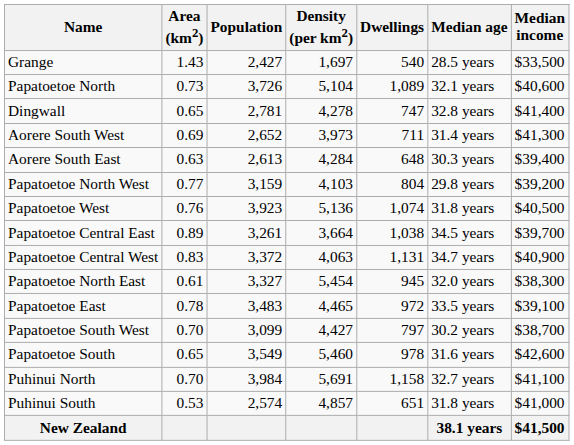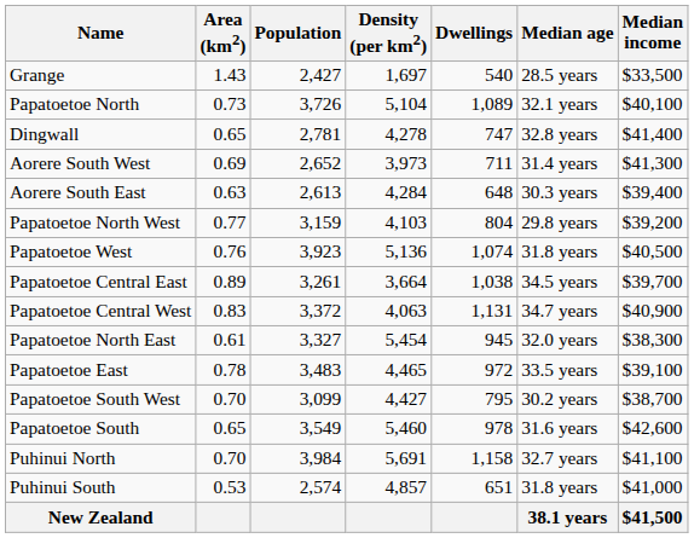 <table class="wikitable sortable">
 <tr>
 <th>Name</th>
 <th>Area<br>(km<sup>2</sup>)</th>
 <th>Population</th>
 <th>Density<br>(per km<sup>2</sup>)</th>
 <th>Dwellings</th>
 <th>Median age</th>
 <th>Median<br>income</th>
 </tr>
 <tr>
 <td>Grange</td>
 <td style="text-align:right;">1.43</td>
 <td style="text-align:right;">2,427</td>
 <td style="text-align:right;">1,697</td>
 <td style="text-align:right;">540</td>
 <td>28.5 years</td>
 <td>$33,500</td>
 </tr>
 <tr>
 <td>Papatoetoe North</td>
 <td style="text-align:right;">0.73</td>
 <td style="text-align:right;">3,726</td>
 <td style="text-align:right;">5,104</td>
 <td style="text-align:right;">1,089</td>
 <td>32.1 years</td>
-<td>$40,600</td>
+<td>$40,100</td>
 </tr>
 <tr>
 <td>Dingwall</td>
 <td style="text-align:right;">0.65</td>
 <td style="text-align:right;">2,781</td>
 <td style="text-align:right;">4,278</td>
 <td style="text-align:right;">747</td>
 <td>32.8 years</td>
 <td>$41,400</td>
 </tr>
 <tr>
 <td>Aorere South West</td>
 <td style="text-align:right;">0.69</td>
 <td style="text-align:right;">2,652</td>
 <td style="text-align:right;">3,973</td>
 <td style="text-align:right;">711</td>
 <td>31.4 years</td>
 <td>$41,300</td>
 </tr>
 <tr>
 <td>Aorere South East</td>
 <td style="text-align:right;">0.63</td>
 <td style="text-align:right;">2,613</td>
 <td style="text-align:right;">4,284</td>
 <td style="text-align:right;">648</td>
 <td>30.3 years</td>
 <td>$39,400</td>
 </tr>
 <tr>
 <td>Papatoetoe North West</td>
 <td style="text-align:right;">0.77</td>
 <td style="text-align:right;">3,159</td>
 <td style="text-align:right;">4,103</td>
 <td style="text-align:right;">804</td>
 <td>29.8 years</td>
 <td>$39,200</td>
 </tr>
 <tr>
 <td>Papatoetoe West</td>
 <td style="text-align:right;">0.76</td>
 <td style="text-align:right;">3,923</td>
 <td style="text-align:right;">5,136</td>
 <td style="text-align:right;">1,074</td>
 <td>31.8 years</td>
 <td>$40,500</td>
 </tr>
 <tr>
 <td>Papatoetoe Central East</td>
 <td style="text-align:right;">0.89</td>
 <td style="text-align:right;">3,261</td>
 <td style="text-align:right;">3,664</td>
 <td style="text-align:right;">1,038</td>
 <td>34.5 years</td>
 <td>$39,700</td>
 </tr>
 <tr>
 <td>Papatoetoe Central West</td>
 <td style="text-align:right;">0.83</td>
 <td style="text-align:right;">3,372</td>
 <td style="text-align:right;">4,063</td>
 <td style="text-align:right;">1,131</td>
 <td>34.7 years</td>
 <td>$40,900</td>
 </tr>
 <tr>
 <td>Papatoetoe North East</td>
 <td style="text-align:right;">0.61</td>
 <td style="text-align:right;">3,327</td>
 <td style="text-align:right;">5,454</td>
 <td style="text-align:right;">945</td>
 <td>32.0 years</td>
 <td>$38,300</td>
 </tr>
 <tr>
 <td>Papatoetoe East</td>
 <td style="text-align:right;">0.78</td>
 <td style="text-align:right;">3,483</td>
 <td style="text-align:right;">4,465</td>
 <td style="text-align:right;">972</td>
 <td>33.5 years</td>
 <td>$39,100</td>
 </tr>
 <tr>
 <td>Papatoetoe South West</td>
 <td style="text-align:right;">0.70</td>
 <td style="text-align:right;">3,099</td>
 <td style="text-align:right;">4,427</td>
-<td style="text-align:right;">797</td>
+<td style="text-align:right;">795</td>
 <td>30.2 years</td>
 <td>$38,700</td>
 </tr>
 <tr>
 <td>Papatoetoe South</td>
 <td style="text-align:right;">0.65</td>
 <td style="text-align:right;">3,549</td>
 <td style="text-align:right;">5,460</td>
 <td style="text-align:right;">978</td>
 <td>31.6 years</td>
 <td>$42,600</td>
 </tr>
 <tr>
 <td>Puhinui North</td>
 <td style="text-align:right;">0.70</td>
 <td style="text-align:right;">3,984</td>
 <td style="text-align:right;">5,691</td>
 <td style="text-align:right;">1,158</td>
 <td>32.7 years</td>
 <td>$41,100</td>
 </tr>
 <tr>
 <td>Puhinui South</td>
 <td style="text-align:right;">0.53</td>
 <td style="text-align:right;">2,574</td>
 <td style="text-align:right;">4,857</td>
 <td style="text-align:right;">651</td>
 <td>31.8 years</td>
 <td>$41,000</td>
 </tr>
 <tr>
 <th>New Zealand</th>
 <th></th>
 <th></th>
 <th></th>
 <th></th>
 <th>38.1 years</th>
 <th style="text-align:left;">$41,500</th>
 </tr>
 </table>
